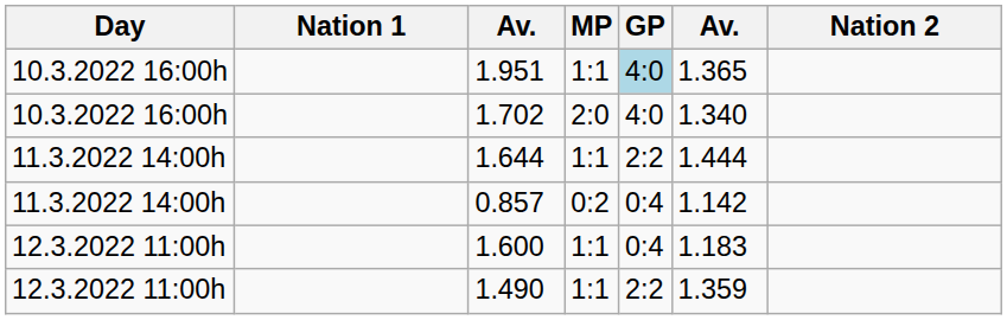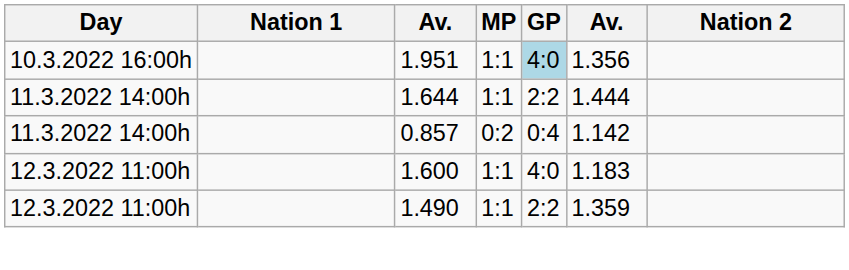 <table class="wikitable" style="text-align:left">
 <tr>
 <th>Day</th>
 <th style="width:8em">Nation 1</th>
 <th style="width:3em">Av.</th>
 <th style="width:1em">MP</th>
 <th style="width:1em">GP</th>
 <th style="width:3em">Av.</th>
 <th style="width:8em">Nation 2</th>
 </tr>
 <tr>
 <td>10.3.2022 16:00h</td>
 <td style="text-align:left"></td>
 <td>1.951</td>
 <td>1:1</td>
 <td style="background: lightblue;">4:0</td>
-<td>1.365</td>
-<td></td>
-</tr>
-<tr>
-<td>10.3.2022 16:00h</td>
-<td style="text-align:left"></td>
-<td>1.702</td>
-<td>2:0</td>
-<td>4:0</td>
-<td>1.340</td>
+<td>1.356</td>
 <td></td>
 </tr>
 <tr>
 <td>11.3.2022 14:00h</td>
 <td style="text-align:left"></td>
 <td>1.644</td>
 <td>1:1</td>
 <td>2:2</td>
 <td>1.444</td>
 <td></td>
 </tr>
 <tr>
 <td>11.3.2022 14:00h</td>
 <td style="text-align:left"></td>
 <td>0.857</td>
 <td>0:2</td>
 <td>0:4</td>
 <td>1.142</td>
 <td></td>
 </tr>
 <tr>
 <td>12.3.2022 11:00h</td>
 <td style="text-align:left"></td>
 <td>1.600</td>
 <td>1:1</td>
-<td>0:4</td>
+<td>4:0</td>
 <td>1.183</td>
 <td></td>
 </tr>
 <tr>
 <td>12.3.2022 11:00h</td>
 <td style="text-align:left"></td>
 <td>1.490</td>
 <td>1:1</td>
 <td>2:2</td>
 <td>1.359</td>
 <td></td>
 </tr>
 </table>
